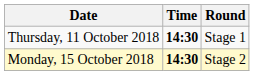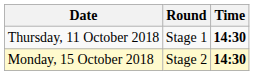 <table class="wikitable">
 <tr>
 <th>Date</th>
+<th>Round</th>
 <th>Time</th>
-<th>Round</th>
 </tr>
 <tr>
 <td>Thursday, 11 October 2018</td>
+<td>Stage 1</td>
 <td><strong>14:30</strong></td>
-<td>Stage 1</td>
 </tr>
 <tr>
 <td style=background:lemonchiffon>Monday, 15 October 2018</td>
+<td style=background:lemonchiffon>Stage   2</td>
 <td style=background:lemonchiffon><strong>14:30</strong></td>
-<td style=background:lemonchiffon>Stage   2</td>
 </tr>
 </table>
